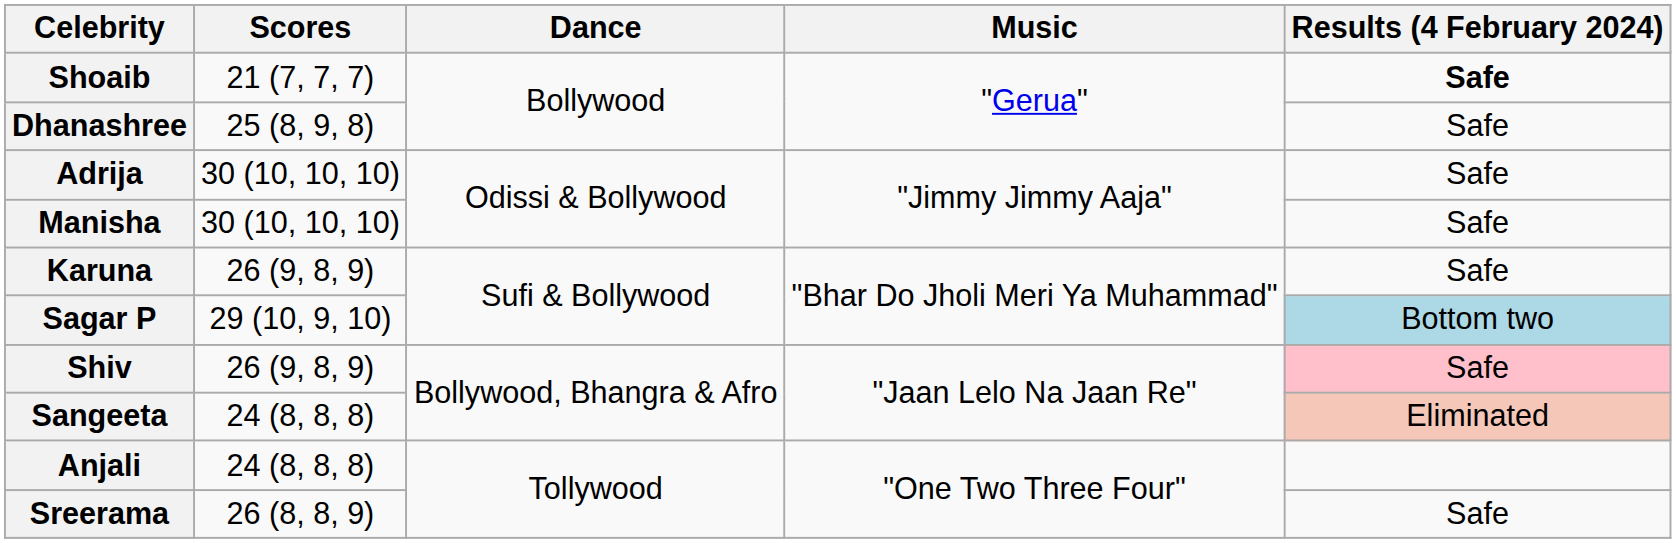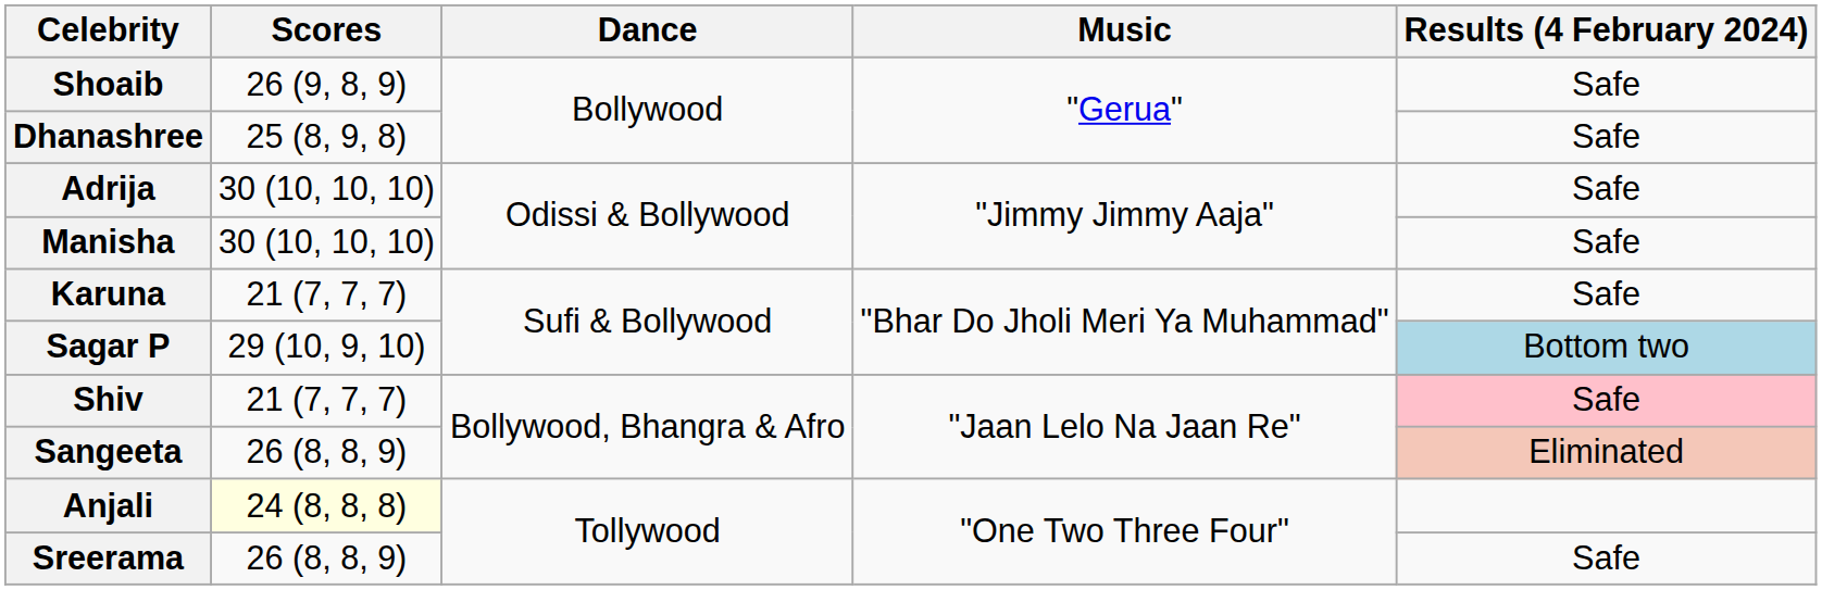 <table class="wikitable plainrowheaders sortable" style="text-align:center;">
 <tr>
 <th class="sortable" scope="col" style="text-align:center">Celebrity</th>
 <th scope="col">Scores</th>
 <th class="unsortable" scope="col">Dance</th>
 <th scope="col" class="unsortable">Music</th>
 <th scope="col" class="unsortable">Results (4 February 2024)</th>
 </tr>
 <tr>
 <th>Shoaib</th>
-<td>21 (7, 7, 7)</td>
+<td>26 (9, 8, 9)</td>
 <td rowspan="2">Bollywood</td>
 <td rowspan="2">"<a href='#'>Gerua</a>"</td>
-<td><strong>Safe</strong></td>
+<td>Safe</td>
 </tr>
 <tr>
 <th>Dhanashree</th>
 <td>25 (8, 9, 8)</td>
 <td>Safe</td>
 </tr>
 <tr>
 <th>Adrija</th>
 <td>30 (10, 10, 10)</td>
 <td rowspan="2">Odissi & Bollywood</td>
 <td rowspan="2">"Jimmy Jimmy Aaja"</td>
 <td>Safe</td>
 </tr>
 <tr>
 <th>Manisha</th>
 <td>30 (10, 10, 10)</td>
 <td>Safe</td>
 </tr>
 <tr>
 <th>Karuna</th>
-<td>26 (9, 8, 9)</td>
+<td>21 (7, 7, 7)</td>
 <td rowspan="2">Sufi & Bollywood</td>
 <td rowspan="2">"Bhar Do Jholi Meri Ya Muhammad"</td>
 <td>Safe</td>
 </tr>
 <tr>
 <th>Sagar P</th>
 <td>29 (10, 9, 10)</td>
 <td Bgcolor = lightblue>Bottom two</td>
 </tr>
 <tr>
 <th>Shiv</th>
-<td>26 (9, 8, 9)</td>
+<td>21 (7, 7, 7)</td>
 <td rowspan="2">Bollywood, Bhangra & Afro</td>
 <td rowspan="2">"Jaan Lelo Na Jaan Re"</td>
 <td style="background: pink;">Safe</td>
 </tr>
 <tr>
 <th>Sangeeta</th>
-<td>24 (8, 8, 8)</td>
+<td>26 (8, 8, 9)</td>
 <td bgcolor = #f4c7b8>Eliminated</td>
 </tr>
 <tr>
 <th>Anjali</th>
-<td>24 (8, 8, 8)</td>
+<td style="background: lightyellow;">24 (8, 8, 8)</td>
 <td rowspan="2">Tollywood</td>
 <td rowspan="2">"One Two Three Four"</td>
 <td></td>
 </tr>
 <tr>
 <th>Sreerama</th>
 <td>26 (8, 8, 9)</td>
 <td>Safe</td>
 </tr>
 </table>
